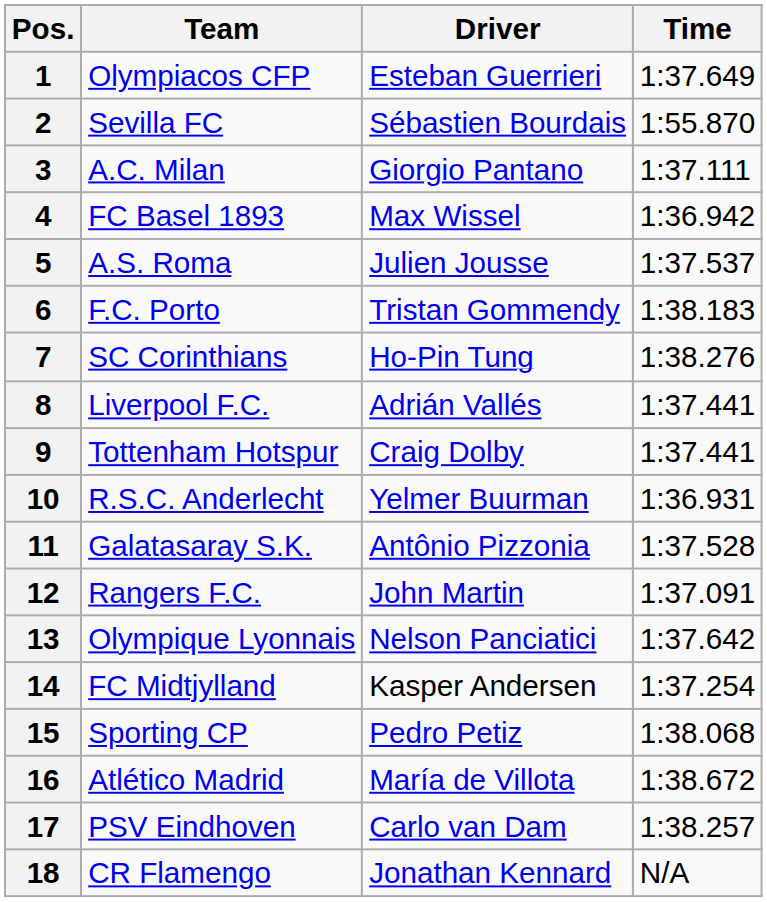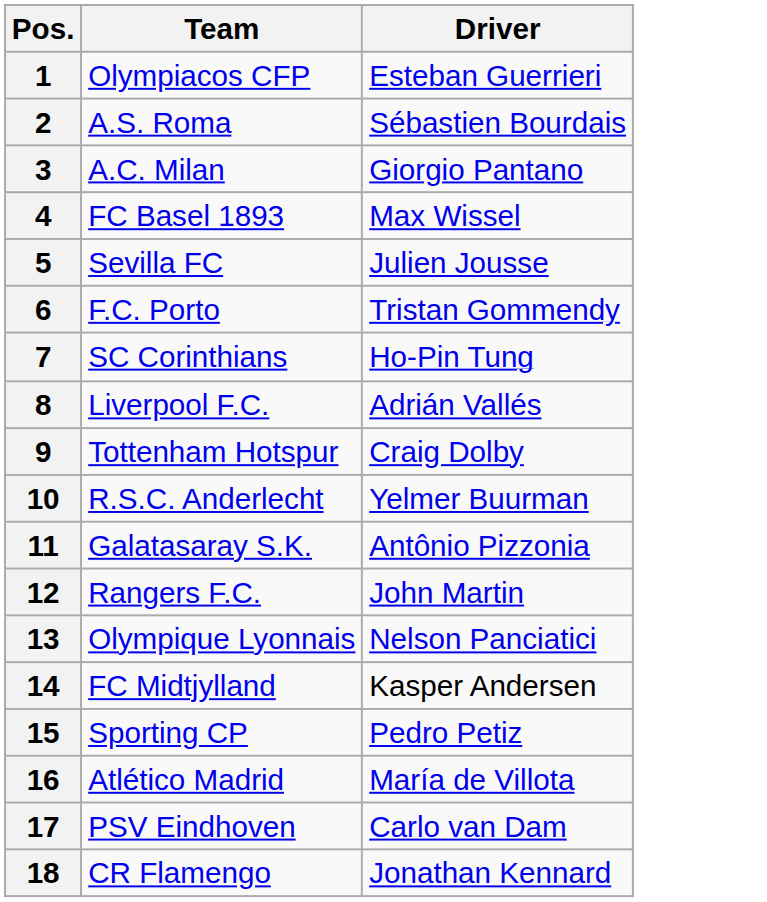 <table class=wikitable style="font-size:95%">
 <tr>
 <th>Pos.</th>
 <th>Team</th>
 <th>Driver</th>
-<th>Time</th>
 </tr>
 <tr>
 <th>1</th>
 <td> <a href='#'>Olympiacos CFP</a></td>
 <td> <a href='#'>Esteban Guerrieri</a></td>
-<td>1:37.649</td>
 </tr>
 <tr>
 <th>2</th>
-<td> <a href='#'>Sevilla FC</a></td>
+<td> <a href='#'>A.S. Roma</a></td>
 <td> <a href='#'>Sébastien Bourdais</a></td>
-<td>1:55.870</td>
 </tr>
 <tr>
 <th>3</th>
 <td> <a href='#'>A.C. Milan</a></td>
 <td> <a href='#'>Giorgio Pantano</a></td>
-<td>1:37.111</td>
 </tr>
 <tr>
 <th>4</th>
 <td> <a href='#'>FC Basel 1893</a></td>
 <td> <a href='#'>Max Wissel</a></td>
-<td>1:36.942</td>
 </tr>
 <tr>
 <th>5</th>
-<td> <a href='#'>A.S. Roma</a></td>
+<td> <a href='#'>Sevilla FC</a></td>
 <td> <a href='#'>Julien Jousse</a></td>
-<td>1:37.537</td>
 </tr>
 <tr>
 <th>6</th>
 <td> <a href='#'>F.C. Porto</a></td>
 <td> <a href='#'>Tristan Gommendy</a></td>
-<td>1:38.183</td>
 </tr>
 <tr>
 <th>7</th>
 <td> <a href='#'>SC Corinthians</a></td>
 <td> <a href='#'>Ho-Pin Tung</a></td>
-<td>1:38.276</td>
 </tr>
 <tr>
 <th>8</th>
 <td> <a href='#'>Liverpool F.C.</a></td>
 <td> <a href='#'>Adrián Vallés</a></td>
-<td>1:37.441</td>
 </tr>
 <tr>
 <th>9</th>
 <td> <a href='#'>Tottenham Hotspur</a></td>
 <td> <a href='#'>Craig Dolby</a></td>
-<td>1:37.441</td>
 </tr>
 <tr>
 <th>10</th>
 <td> <a href='#'>R.S.C. Anderlecht</a></td>
 <td> <a href='#'>Yelmer Buurman</a></td>
-<td>1:36.931</td>
 </tr>
 <tr>
 <th>11</th>
 <td> <a href='#'>Galatasaray S.K.</a></td>
 <td> <a href='#'>Antônio Pizzonia</a></td>
-<td>1:37.528</td>
 </tr>
 <tr>
 <th>12</th>
 <td> <a href='#'>Rangers F.C.</a></td>
 <td> <a href='#'>John Martin</a></td>
-<td>1:37.091</td>
 </tr>
 <tr>
 <th>13</th>
 <td> <a href='#'>Olympique Lyonnais</a></td>
 <td> <a href='#'>Nelson Panciatici</a></td>
-<td>1:37.642</td>
 </tr>
 <tr>
 <th>14</th>
 <td> <a href='#'>FC Midtjylland</a></td>
 <td> Kasper Andersen</td>
-<td>1:37.254</td>
 </tr>
 <tr>
 <th>15</th>
 <td> <a href='#'>Sporting CP</a></td>
 <td> <a href='#'>Pedro Petiz</a></td>
-<td>1:38.068</td>
 </tr>
 <tr>
 <th>16</th>
 <td> <a href='#'>Atlético Madrid</a></td>
 <td> <a href='#'>María de Villota</a></td>
-<td>1:38.672</td>
 </tr>
 <tr>
 <th>17</th>
 <td> <a href='#'>PSV Eindhoven</a></td>
 <td> <a href='#'>Carlo van Dam</a></td>
-<td>1:38.257</td>
 </tr>
 <tr>
 <th>18</th>
 <td> <a href='#'>CR Flamengo</a></td>
 <td> <a href='#'>Jonathan Kennard</a></td>
-<td>N/A</td>
 </tr>
 </table>
